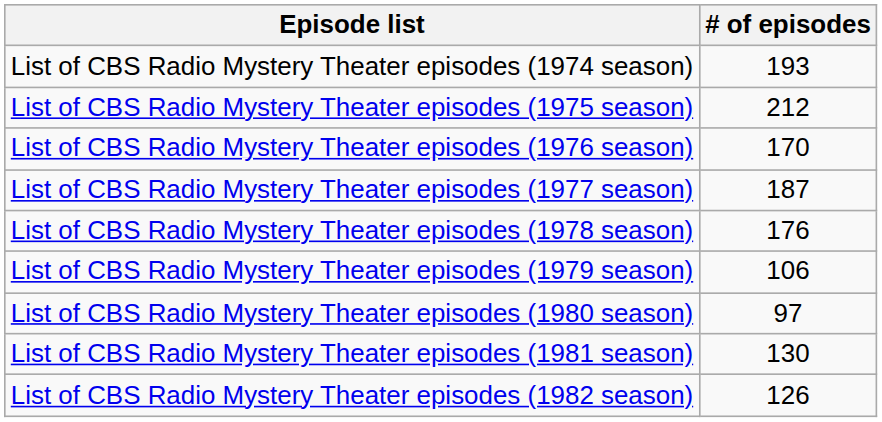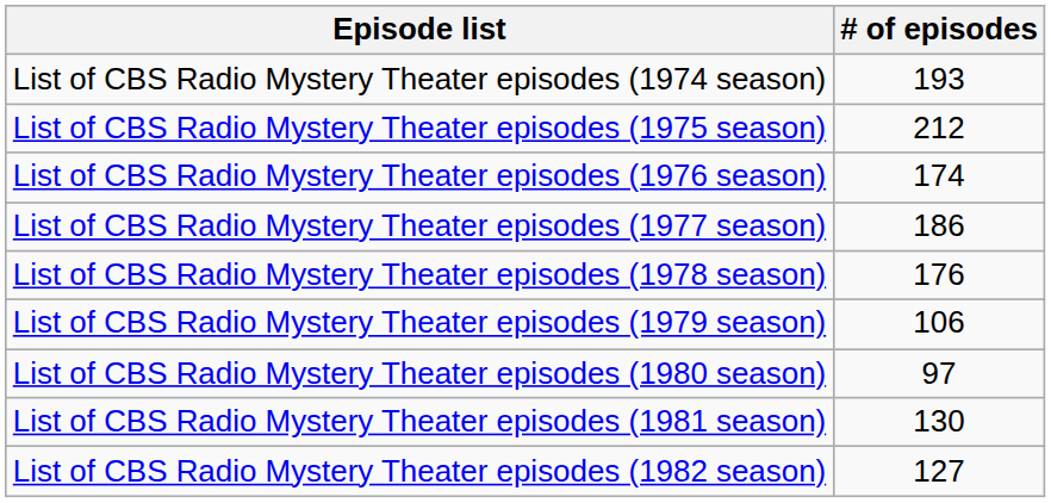 <table class="wikitable" style="text-align: center;">
 <tr>
 <th>Episode list</th>
 <th># of episodes</th>
 </tr>
 <tr>
 <td>List of CBS Radio Mystery Theater episodes (1974 season)</td>
 <td>193</td>
 </tr>
 <tr pa>
 <td><a href='#'>List of CBS Radio Mystery Theater episodes (1975 season)</a></td>
 <td>212</td>
 </tr>
 <tr>
 <td><a href='#'>List of CBS Radio Mystery Theater episodes (1976 season)</a></td>
-<td>170</td>
+<td>174</td>
 </tr>
 <tr>
 <td><a href='#'>List of CBS Radio Mystery Theater episodes (1977 season)</a></td>
-<td>187</td>
+<td>186</td>
 </tr>
 <tr>
 <td><a href='#'>List of CBS Radio Mystery Theater episodes (1978 season)</a></td>
 <td>176</td>
 </tr>
 <tr>
 <td><a href='#'>List of CBS Radio Mystery Theater episodes (1979 season)</a></td>
 <td>106</td>
 </tr>
 <tr>
 <td><a href='#'>List of CBS Radio Mystery Theater episodes (1980 season)</a></td>
 <td>97</td>
 </tr>
 <tr>
 <td><a href='#'>List of CBS Radio Mystery Theater episodes (1981 season)</a></td>
 <td>130</td>
 </tr>
 <tr>
 <td><a href='#'>List of CBS Radio Mystery Theater episodes (1982 season)</a></td>
-<td>126</td>
+<td>127</td>
 </tr>
 </table>
